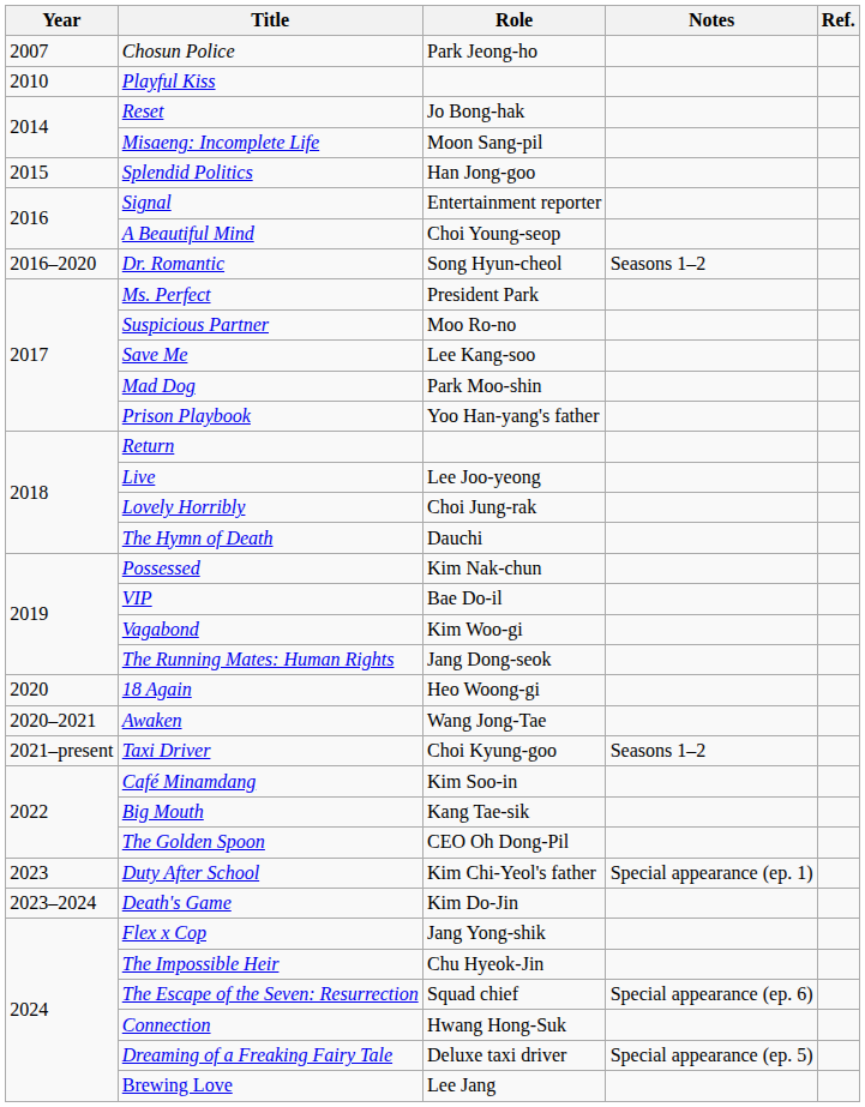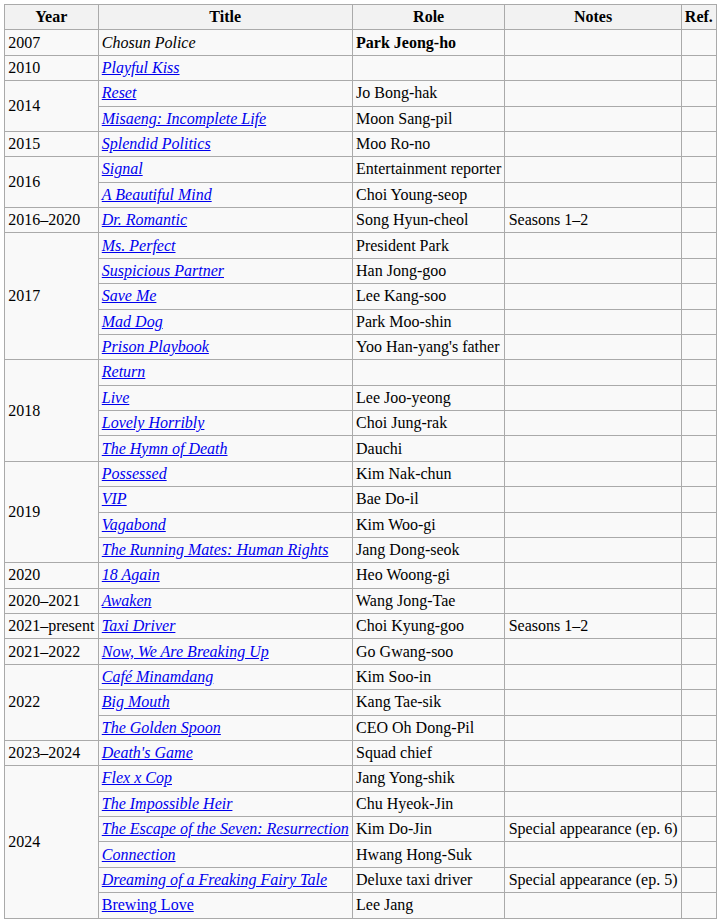 <table class="wikitable sortable">
 <tr>
 <th>Year</th>
 <th>Title</th>
 <th>Role</th>
 <th class="unsortable">Notes</th>
 <th class="unsortable">Ref.</th>
 </tr>
 <tr>
 <td>2007</td>
 <td><em>Chosun Police</em></td>
-<td>Park Jeong-ho</td>
+<td><strong>Park Jeong-ho</strong></td>
 <td></td>
 <td></td>
 </tr>
 <tr>
 <td>2010</td>
 <td><em><a href='#'>Playful Kiss</a></em></td>
 <td></td>
 <td></td>
 <td></td>
 </tr>
 <tr>
 <td rowspan="2">2014</td>
 <td><em><a href='#'>Reset</a></em></td>
 <td>Jo Bong-hak</td>
 <td></td>
 <td></td>
 </tr>
 <tr>
 <td><em><a href='#'>Misaeng: Incomplete Life</a></em></td>
 <td>Moon Sang-pil</td>
 <td></td>
 <td></td>
 </tr>
 <tr>
 <td>2015</td>
 <td><em><a href='#'>Splendid Politics</a></em></td>
-<td>Han Jong-goo</td>
+<td>Moo Ro-no</td>
 <td></td>
 <td></td>
 </tr>
 <tr>
 <td rowspan="2">2016</td>
 <td><em><a href='#'>Signal</a></em></td>
 <td>Entertainment reporter</td>
 <td></td>
 <td></td>
 </tr>
 <tr>
 <td><em><a href='#'>A Beautiful Mind</a></em></td>
 <td>Choi Young-seop</td>
 <td></td>
 <td></td>
 </tr>
 <tr>
 <td>2016–2020</td>
 <td><em><a href='#'>Dr. Romantic</a></em></td>
 <td>Song Hyun-cheol</td>
 <td>Seasons 1–2</td>
 <td></td>
 </tr>
 <tr>
 <td rowspan="5">2017</td>
 <td><em><a href='#'>Ms. Perfect</a></em></td>
 <td>President Park</td>
 <td></td>
 <td></td>
 </tr>
 <tr>
 <td><em><a href='#'>Suspicious Partner</a></em></td>
-<td>Moo Ro-no</td>
+<td>Han Jong-goo</td>
 <td></td>
 <td></td>
 </tr>
 <tr>
 <td><em><a href='#'>Save Me</a></em></td>
 <td>Lee Kang-soo</td>
 <td></td>
 <td></td>
 </tr>
 <tr>
 <td><em><a href='#'>Mad Dog</a></em></td>
 <td>Park Moo-shin</td>
 <td></td>
 <td></td>
 </tr>
 <tr>
 <td><em><a href='#'>Prison Playbook</a></em></td>
 <td>Yoo Han-yang's father</td>
 <td></td>
 <td></td>
 </tr>
 <tr>
 <td rowspan="4">2018</td>
 <td><em><a href='#'>Return</a></em></td>
 <td></td>
 <td></td>
 <td></td>
 </tr>
 <tr>
 <td><em><a href='#'>Live</a></em></td>
 <td>Lee Joo-yeong</td>
 <td></td>
 <td></td>
 </tr>
 <tr>
 <td><em><a href='#'>Lovely Horribly</a></em></td>
 <td>Choi Jung-rak</td>
 <td></td>
 <td></td>
 </tr>
 <tr>
 <td><em><a href='#'>The Hymn of Death</a></em></td>
 <td>Dauchi</td>
 <td></td>
 <td></td>
 </tr>
 <tr>
 <td rowspan="4">2019</td>
 <td><em><a href='#'>Possessed</a></em></td>
 <td>Kim Nak-chun</td>
 <td></td>
 <td></td>
 </tr>
 <tr>
 <td><em><a href='#'>VIP</a></em></td>
 <td>Bae Do-il</td>
 <td></td>
 <td></td>
 </tr>
 <tr>
 <td><em><a href='#'>Vagabond</a></em></td>
 <td>Kim Woo-gi</td>
 <td></td>
 <td></td>
 </tr>
 <tr>
 <td><em><a href='#'>The Running Mates: Human Rights</a></em></td>
 <td>Jang Dong-seok</td>
 <td></td>
 <td></td>
 </tr>
 <tr>
 <td>2020</td>
 <td><em><a href='#'>18 Again</a></em></td>
 <td>Heo Woong-gi</td>
 <td></td>
 <td></td>
 </tr>
 <tr>
 <td>2020–2021</td>
 <td><em><a href='#'>Awaken</a></em></td>
 <td>Wang Jong-Tae</td>
 <td></td>
 <td></td>
 </tr>
 <tr>
 <td>2021–present</td>
 <td><em><a href='#'>Taxi Driver</a></em></td>
 <td>Choi Kyung-goo</td>
 <td>Seasons 1–2</td>
 <td></td>
 </tr>
 <tr>
+<td>2021–2022</td>
+<td><em><a href='#'>Now, We Are Breaking Up</a></em></td>
+<td>Go Gwang-soo</td>
+<td></td>
+<td></td>
+</tr>
+<tr>
 <td rowspan="3">2022</td>
 <td><em><a href='#'>Café Minamdang</a></em></td>
 <td>Kim Soo-in</td>
 <td></td>
 <td></td>
 </tr>
 <tr>
 <td><em><a href='#'>Big Mouth</a></em></td>
 <td>Kang Tae-sik</td>
 <td></td>
 <td></td>
 </tr>
 <tr>
 <td><em><a href='#'>The Golden Spoon</a></em></td>
 <td>CEO Oh Dong-Pil</td>
 <td></td>
 <td></td>
 </tr>
 <tr>
-<td>2023</td>
-<td><em><a href='#'>Duty After School</a></em></td>
-<td>Kim Chi-Yeol's father</td>
-<td>Special appearance (ep. 1)</td>
-<td></td>
-</tr>
-<tr>
 <td>2023–2024</td>
 <td><em><a href='#'>Death's Game</a></em></td>
-<td>Kim Do-Jin</td>
+<td>Squad chief</td>
 <td></td>
 <td></td>
 </tr>
 <tr>
 <td rowspan="6">2024</td>
 <td><em><a href='#'>Flex x Cop</a></em></td>
 <td>Jang Yong-shik</td>
 <td></td>
 <td></td>
 </tr>
 <tr>
 <td><em><a href='#'>The Impossible Heir</a></em></td>
 <td>Chu Hyeok-Jin</td>
 <td></td>
 <td></td>
 </tr>
 <tr>
 <td><em><a href='#'>The Escape of the Seven: Resurrection</a></em></td>
-<td>Squad chief</td>
+<td>Kim Do-Jin</td>
 <td>Special appearance (ep. 6)</td>
 <td></td>
 </tr>
 <tr>
 <td><em><a href='#'>Connection</a></em></td>
 <td>Hwang Hong-Suk</td>
 <td></td>
 <td></td>
 </tr>
 <tr>
 <td><em><a href='#'>Dreaming of a Freaking Fairy Tale</a></em></td>
 <td>Deluxe taxi driver</td>
 <td>Special appearance (ep. 5)</td>
 <td></td>
 </tr>
 <tr>
 <td><a href='#'>Brewing Love</a></td>
 <td>Lee Jang</td>
 <td></td>
 <td></td>
 </tr>
 </table>
